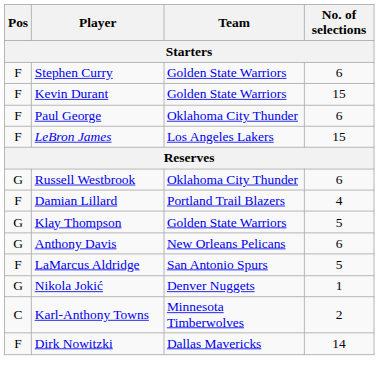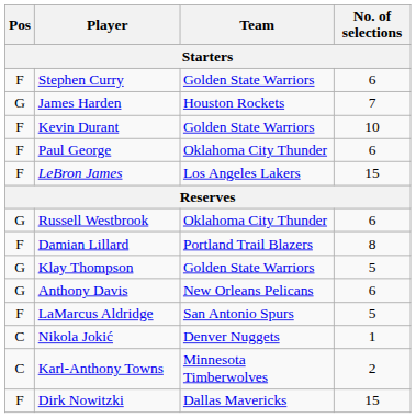 <table class="wikitable" style="text-align:center">
 <tr>
 <th scope="col" width="25px">Pos</th>
 <th scope="col" width="150px">Player</th>
 <th scope="col" width="160px">Team</th>
 <th scope="col" width="75px">No. of selections</th>
 </tr>
 <tr>
 <th scope="col" colspan="4">Starters</th>
 </tr>
 <tr>
 <td>F</td>
 <td style="text-align:left"><a href='#'>Stephen Curry</a></td>
 <td style="text-align:left"><a href='#'>Golden State Warriors</a></td>
 <td>6</td>
 </tr>
 <tr>
+<td>G</td>
+<td style="text-align:left"><a href='#'>James Harden</a></td>
+<td style="text-align:left"><a href='#'>Houston Rockets</a></td>
+<td>7</td>
+</tr>
+<tr>
 <td>F</td>
 <td style="text-align:left"><a href='#'>Kevin Durant</a></td>
 <td style="text-align:left"><a href='#'>Golden State Warriors</a></td>
-<td>15</td>
+<td>10</td>
 </tr>
 <tr>
 <td>F</td>
 <td style="text-align:left"><a href='#'>Paul George</a></td>
 <td style="text-align:left"><a href='#'>Oklahoma City Thunder</a></td>
 <td>6</td>
 </tr>
 <tr>
 <td>F</td>
 <td style="text-align:left"><em><a href='#'>LeBron James</a></em></td>
 <td style="text-align:left"><a href='#'>Los Angeles Lakers</a></td>
 <td>15</td>
 </tr>
 <tr>
 <th scope="col" colspan="4">Reserves</th>
 </tr>
 <tr>
 <td>G</td>
 <td style="text-align:left"><a href='#'>Russell Westbrook</a></td>
 <td style="text-align:left"><a href='#'>Oklahoma City Thunder</a></td>
 <td>6</td>
 </tr>
 <tr>
 <td>F</td>
 <td style="text-align:left"><a href='#'>Damian Lillard</a></td>
 <td style="text-align:left"><a href='#'>Portland Trail Blazers</a></td>
-<td>4</td>
+<td>8</td>
 </tr>
 <tr>
 <td>G</td>
 <td style="text-align:left"><a href='#'>Klay Thompson</a></td>
 <td style="text-align:left"><a href='#'>Golden State Warriors</a></td>
 <td>5</td>
 </tr>
 <tr>
 <td>G</td>
 <td style="text-align:left"><a href='#'>Anthony Davis</a></td>
 <td style="text-align:left"><a href='#'>New Orleans Pelicans</a></td>
 <td>6</td>
 </tr>
 <tr>
 <td>F</td>
 <td style="text-align:left"><a href='#'>LaMarcus Aldridge</a></td>
 <td style="text-align:left"><a href='#'>San Antonio Spurs</a></td>
 <td>5</td>
 </tr>
 <tr>
-<td>G</td>
+<td>C</td>
 <td style="text-align:left"><a href='#'>Nikola Jokić</a></td>
 <td style="text-align:left"><a href='#'>Denver Nuggets</a></td>
 <td>1</td>
 </tr>
 <tr>
 <td>C</td>
 <td style="text-align:left"><a href='#'>Karl-Anthony Towns</a></td>
 <td style="text-align:left"><a href='#'>Minnesota Timberwolves</a></td>
 <td>2</td>
 </tr>
 <tr>
 <td>F</td>
 <td style="text-align:left"><a href='#'>Dirk Nowitzki</a></td>
 <td style="text-align:left"><a href='#'>Dallas Mavericks</a></td>
-<td>14</td>
+<td>15</td>
 </tr>
 </table>
